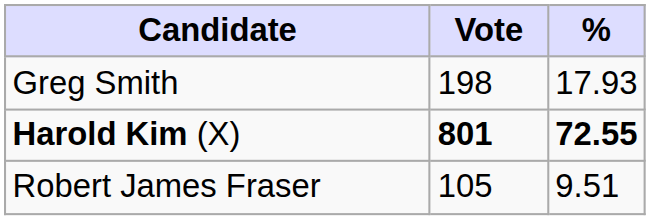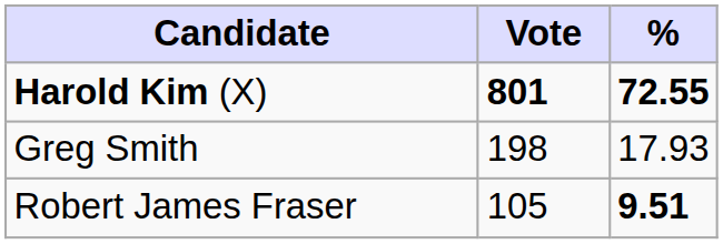 <table class="wikitable">
 <tr>
 <th style="background:#ddf; width:200px;">Candidate</th>
 <th style="background:#ddf; width:50px;">Vote</th>
 <th style="background:#ddf; width:30px;">%</th>
 </tr>
 <tr>
+<td><strong>Harold Kim</strong> (X)</td>
+<td><strong>801</strong></td>
+<td><strong>72.55</strong></td>
+</tr>
+<tr>
 <td>Greg Smith</td>
 <td>198</td>
 <td>17.93</td>
 </tr>
 <tr>
-<td><strong>Harold Kim</strong> (X)</td>
-<td><strong>801</strong></td>
-<td><strong>72.55</strong></td>
-</tr>
-<tr>
 <td>Robert James Fraser</td>
 <td>105</td>
-<td>9.51</td>
+<td><strong>9.51</strong></td>
 </tr>
 </table>
